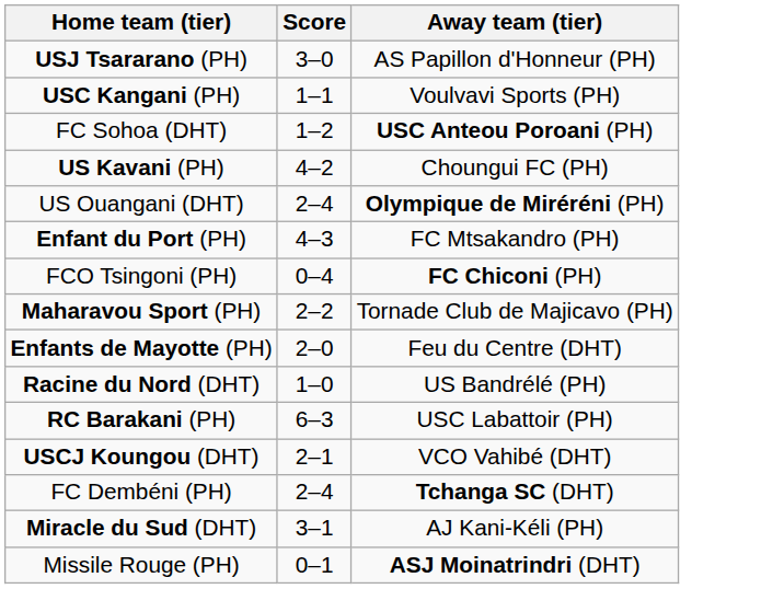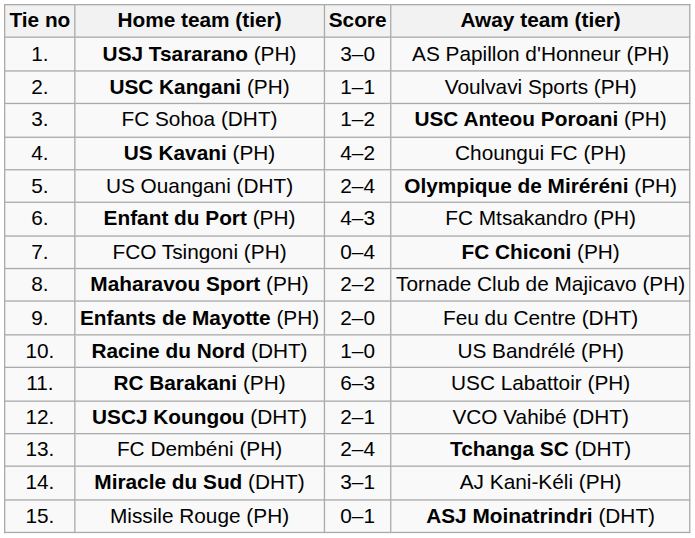 <table class="wikitable" style="text-align: center">
 <tr>
+<th>Tie no</th>
 <th>Home team (tier)</th>
 <th>Score</th>
 <th>Away team (tier)</th>
 </tr>
 <tr>
+<td>1.</td>
 <td> <strong>USJ Tsararano</strong> (PH)</td>
 <td>3–0</td>
 <td>AS Papillon d'Honneur (PH) </td>
 </tr>
 <tr>
+<td>2.</td>
 <td> <strong>USC Kangani</strong> (PH)</td>
 <td>1–1 </td>
 <td>Voulvavi Sports (PH) </td>
 </tr>
 <tr>
+<td>3.</td>
 <td> FC Sohoa (DHT)</td>
 <td>1–2</td>
 <td><strong>USC Anteou Poroani</strong> (PH) </td>
 </tr>
 <tr>
+<td>4.</td>
 <td> <strong>US Kavani</strong> (PH)</td>
 <td>4–2</td>
 <td>Choungui FC (PH) </td>
 </tr>
 <tr>
+<td>5.</td>
 <td> US Ouangani (DHT)</td>
 <td>2–4</td>
 <td><strong>Olympique de Miréréni</strong> (PH) </td>
 </tr>
 <tr>
+<td>6.</td>
 <td> <strong>Enfant du Port</strong> (PH)</td>
 <td>4–3</td>
 <td>FC Mtsakandro (PH) </td>
 </tr>
 <tr>
+<td>7.</td>
 <td> FCO Tsingoni (PH)</td>
 <td>0–4</td>
 <td><strong>FC Chiconi</strong> (PH) </td>
 </tr>
 <tr>
+<td>8.</td>
 <td> <strong>Maharavou Sport</strong> (PH)</td>
 <td>2–2 </td>
 <td>Tornade Club de Majicavo (PH) </td>
 </tr>
 <tr>
+<td>9.</td>
 <td> <strong>Enfants de Mayotte</strong> (PH)</td>
 <td>2–0</td>
 <td>Feu du Centre (DHT) </td>
 </tr>
 <tr>
+<td>10.</td>
 <td> <strong>Racine du Nord</strong> (DHT)</td>
 <td>1–0 </td>
 <td>US Bandrélé (PH) </td>
 </tr>
 <tr>
+<td>11.</td>
 <td> <strong>RC Barakani</strong> (PH)</td>
 <td>6–3 </td>
 <td>USC Labattoir (PH) </td>
 </tr>
 <tr>
+<td>12.</td>
 <td> <strong>USCJ Koungou</strong> (DHT)</td>
 <td>2–1</td>
 <td>VCO Vahibé (DHT) </td>
 </tr>
 <tr>
+<td>13.</td>
 <td> FC Dembéni (PH)</td>
 <td>2–4</td>
 <td><strong>Tchanga SC</strong> (DHT) </td>
 </tr>
 <tr>
+<td>14.</td>
 <td> <strong>Miracle du Sud</strong> (DHT)</td>
 <td>3–1</td>
 <td>AJ Kani-Kéli (PH) </td>
 </tr>
 <tr>
+<td>15.</td>
 <td> Missile Rouge (PH)</td>
 <td>0–1</td>
 <td><strong>ASJ Moinatrindri</strong> (DHT) </td>
 </tr>
 </table>
